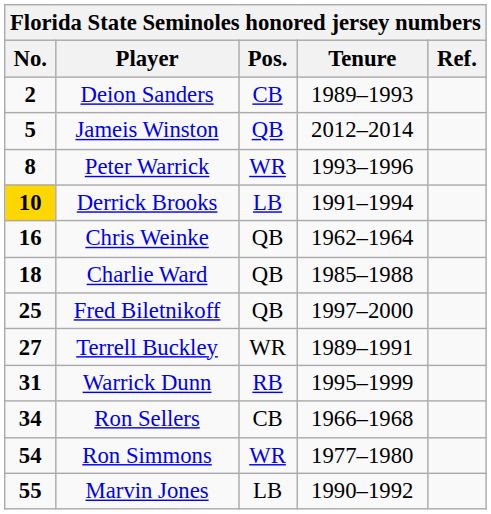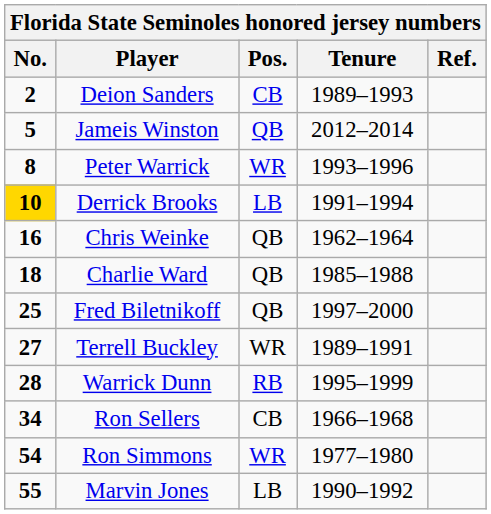 <table class="wikitable" style="text-align:center">
 <tr>
 <th colspan=5 style =><strong>Florida State Seminoles honored jersey numbers</strong></th>
 </tr>
 <tr>
 <th style = >No.</th>
 <th style = >Player</th>
 <th style = >Pos.</th>
 <th style = >Tenure</th>
 <th style = >Ref.</th>
 </tr>
 <tr>
 <td><strong>2</strong></td>
 <td><a href='#'>Deion Sanders</a></td>
 <td><a href='#'>CB</a></td>
 <td>1989–1993</td>
 <td></td>
 </tr>
 <tr>
 <td><strong>5</strong></td>
 <td><a href='#'>Jameis Winston</a></td>
 <td><a href='#'>QB</a></td>
 <td>2012–2014</td>
 <td></td>
 </tr>
 <tr>
 <td><strong>8</strong></td>
 <td><a href='#'>Peter Warrick</a></td>
 <td><a href='#'>WR</a></td>
 <td>1993–1996</td>
 <td></td>
 </tr>
 <tr>
 <td style="background: gold;"><strong>10</strong></td>
 <td><a href='#'>Derrick Brooks</a></td>
 <td><a href='#'>LB</a></td>
 <td>1991–1994</td>
 <td></td>
 </tr>
 <tr>
 <td><strong>16</strong></td>
 <td><a href='#'>Chris Weinke</a></td>
 <td>QB</td>
 <td>1962–1964</td>
 <td></td>
 </tr>
 <tr>
 <td><strong>18</strong></td>
 <td><a href='#'>Charlie Ward</a></td>
 <td>QB</td>
 <td>1985–1988</td>
 <td></td>
 </tr>
 <tr>
 <td><strong>25</strong></td>
 <td><a href='#'>Fred Biletnikoff</a></td>
 <td>QB</td>
 <td>1997–2000</td>
 <td></td>
 </tr>
 <tr>
 <td><strong>27</strong></td>
 <td><a href='#'>Terrell Buckley</a></td>
 <td>WR</td>
 <td>1989–1991</td>
 <td></td>
 </tr>
 <tr>
-<td><strong>31</strong></td>
+<td><strong>28</strong></td>
 <td><a href='#'>Warrick Dunn</a></td>
 <td><a href='#'>RB</a></td>
 <td>1995–1999</td>
 <td></td>
 </tr>
 <tr>
 <td><strong>34</strong></td>
 <td><a href='#'>Ron Sellers</a></td>
 <td>CB</td>
 <td>1966–1968</td>
 <td></td>
 </tr>
 <tr>
 <td><strong>54</strong></td>
 <td><a href='#'>Ron Simmons</a></td>
 <td><a href='#'>WR</a></td>
 <td>1977–1980</td>
 <td></td>
 </tr>
 <tr>
 <td><strong>55</strong></td>
 <td><a href='#'>Marvin Jones</a></td>
 <td>LB</td>
 <td>1990–1992</td>
 <td></td>
 </tr>
 </table>
